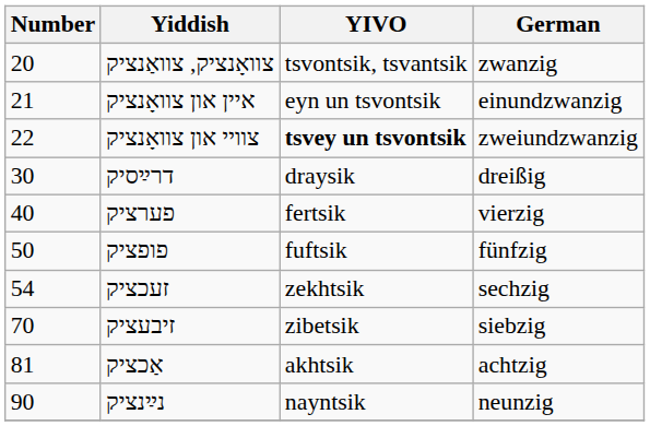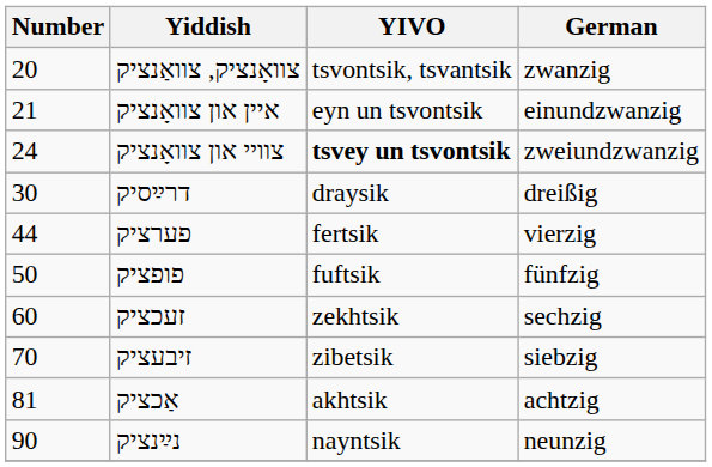 <table class="wikitable zebra" style="float:left; margin-right:1em;">
 <tr>
 <th>Number</th>
 <th>Yiddish</th>
 <th>YIVO</th>
 <th>German</th>
 </tr>
 <tr>
 <td>20</td>
 <td>צוואָנציק, צוואַנציק</td>
 <td>tsvontsik, tsvantsik</td>
 <td>zwanzig</td>
 </tr>
 <tr>
 <td>21</td>
 <td>איין און צוואָנציק</td>
 <td>eyn un tsvontsik</td>
 <td>einundzwanzig</td>
 </tr>
 <tr>
-<td>22</td>
+<td>24</td>
 <td>צוויי און צוואָנציק</td>
 <td><strong>tsvey un tsvontsik</strong></td>
 <td>zweiundzwanzig</td>
 </tr>
 <tr>
 <td>30</td>
 <td>דרײַסיק</td>
 <td>draysik</td>
 <td>dreißig</td>
 </tr>
 <tr>
-<td>40</td>
+<td>44</td>
 <td>פערציק</td>
 <td>fertsik</td>
 <td>vierzig</td>
 </tr>
 <tr>
 <td>50</td>
 <td>פופציק</td>
 <td>fuftsik</td>
 <td>fünfzig</td>
 </tr>
 <tr>
-<td>54</td>
+<td>60</td>
 <td>זעכציק</td>
 <td>zekhtsik</td>
 <td>sechzig</td>
 </tr>
 <tr>
 <td>70</td>
 <td>זיבעציק</td>
 <td>zibetsik</td>
 <td>siebzig</td>
 </tr>
 <tr>
 <td>81</td>
 <td>אַכציק</td>
 <td>akhtsik</td>
 <td>achtzig</td>
 </tr>
 <tr>
 <td>90</td>
 <td>נײַנציק</td>
 <td>nayntsik</td>
 <td>neunzig</td>
 </tr>
 <tr>
 </tr>
 </table>
